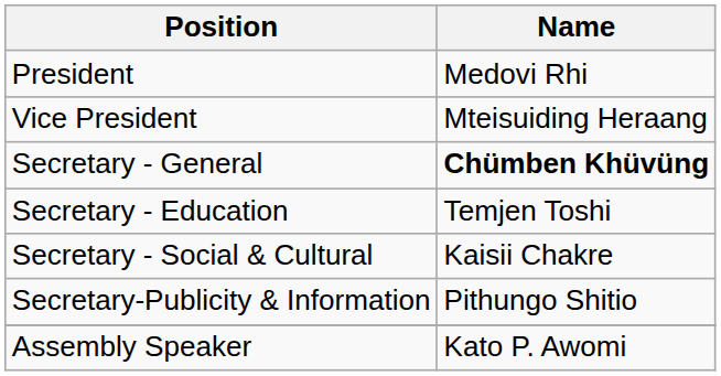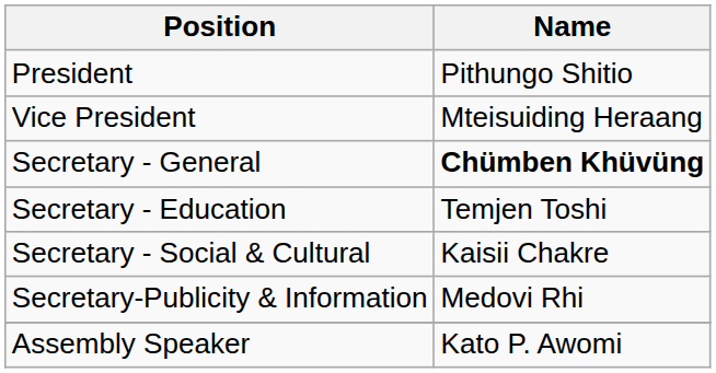 <table class="wikitable">
 <tr>
 <th>Position</th>
 <th>Name</th>
 </tr>
 <tr>
 <td>President</td>
-<td>Medovi Rhi</td>
+<td>Pithungo Shitio</td>
 </tr>
 <tr>
 <td>Vice President</td>
 <td>Mteisuiding Heraang</td>
 </tr>
 <tr>
 <td>Secretary - General</td>
 <td><strong>Chümben Khüvüng</strong></td>
 </tr>
 <tr>
 <td>Secretary - Education</td>
 <td>Temjen Toshi</td>
 </tr>
 <tr>
 <td>Secretary - Social & Cultural</td>
 <td>Kaisii Chakre</td>
 </tr>
 <tr>
 <td Secretary - Publicity & Information>Secretary-Publicity & Information</td>
-<td>Pithungo Shitio</td>
+<td>Medovi Rhi</td>
 </tr>
 <tr>
 </tr>
 <tr>
 <td>Assembly Speaker</td>
 <td>Kato P. Awomi</td>
 </tr>
 </table>
